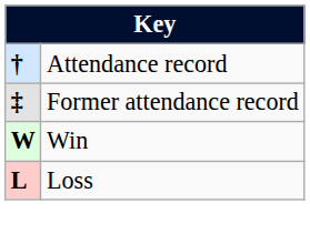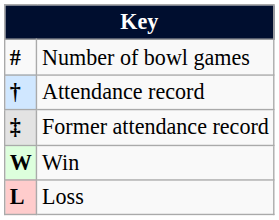 <table class="wikitable">
 <tr>
 <th colspan=2  style="background:#000E2F; color:white;">Key</th>
+</tr>
+<tr>
+<td><strong>#</strong></td>
+<td>Number of bowl games</td>
 </tr>
 <tr>
 <td style="background:#d0e7ff;"><strong>†</strong></td>
 <td>Attendance record</td>
 </tr>
 <tr>
 <td style="background:#e3e3e3;"><strong>‡</strong></td>
 <td>Former attendance record</td>
 </tr>
 <tr>
 <td style="background:#dfd;"><strong>W</strong></td>
 <td>Win</td>
 </tr>
 <tr>
 <td style="background:#fcc;"><strong>L</strong></td>
 <td>Loss</td>
 </tr>
 </table>
